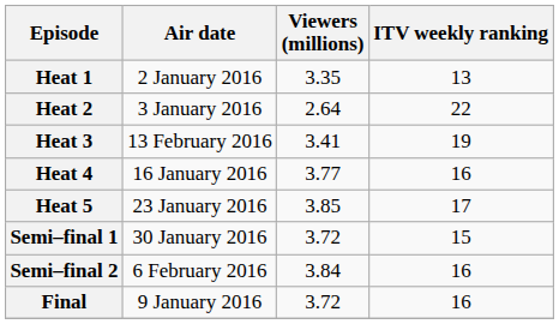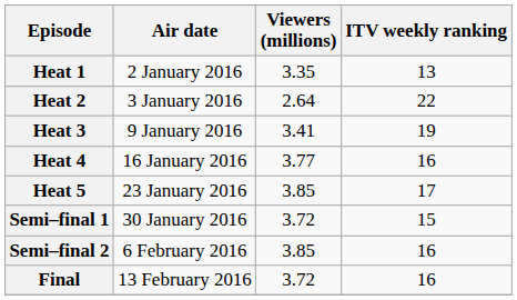 <table class="wikitable" style="text-align:center">
 <tr>
 <th>Episode</th>
 <th>Air date</th>
 <th>Viewers<br>(millions)</th>
 <th>ITV weekly ranking</th>
 </tr>
 <tr>
 <th>Heat 1</th>
 <td>2 January 2016</td>
 <td>3.35</td>
 <td>13</td>
 </tr>
 <tr>
 <th>Heat 2</th>
 <td>3 January 2016</td>
 <td>2.64</td>
 <td>22</td>
 </tr>
 <tr>
 <th>Heat 3</th>
-<td>13 February 2016</td>
+<td>9 January 2016</td>
 <td>3.41</td>
 <td>19</td>
 </tr>
 <tr>
 <th>Heat 4</th>
 <td>16 January 2016</td>
 <td>3.77</td>
 <td>16</td>
 </tr>
 <tr>
 <th>Heat 5</th>
 <td>23 January 2016</td>
 <td>3.85</td>
 <td>17</td>
 </tr>
 <tr>
 <th>Semi–final 1</th>
 <td>30 January 2016</td>
 <td>3.72</td>
 <td>15</td>
 </tr>
 <tr>
 <th>Semi–final 2</th>
 <td>6 February 2016</td>
-<td>3.84</td>
+<td>3.85</td>
 <td>16</td>
 </tr>
 <tr>
 <th>Final</th>
-<td>9 January 2016</td>
+<td>13 February 2016</td>
 <td>3.72</td>
 <td>16</td>
 </tr>
 <tr>
 </tr>
 </table>
